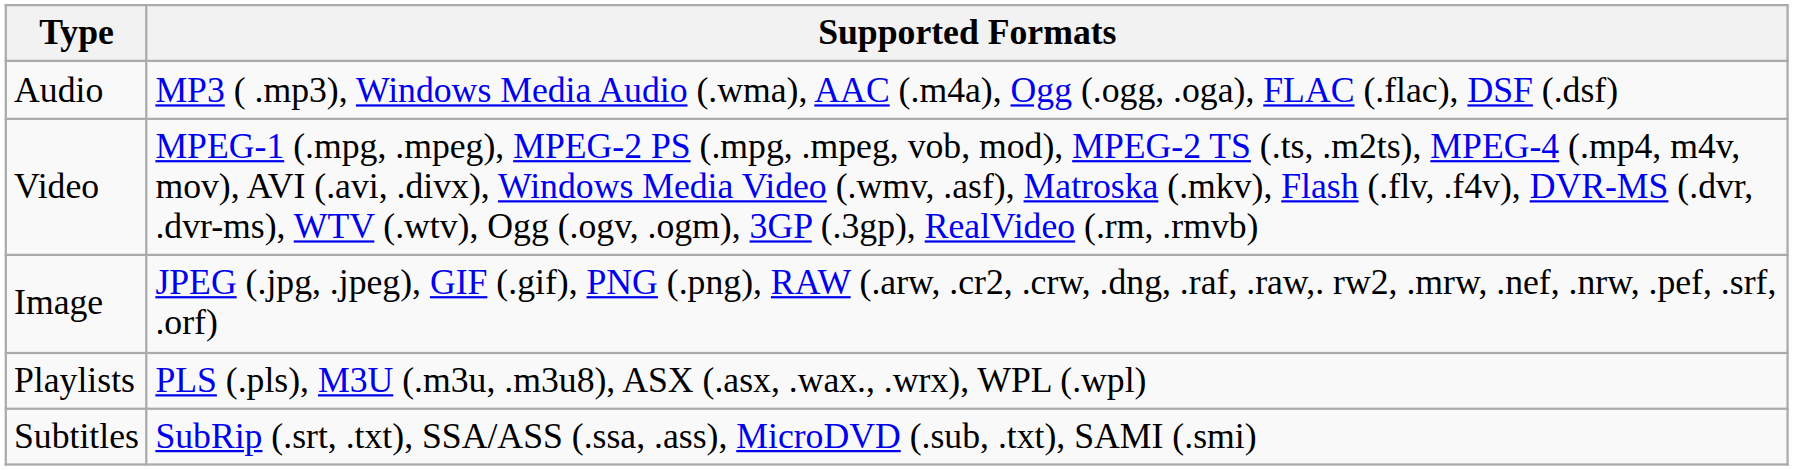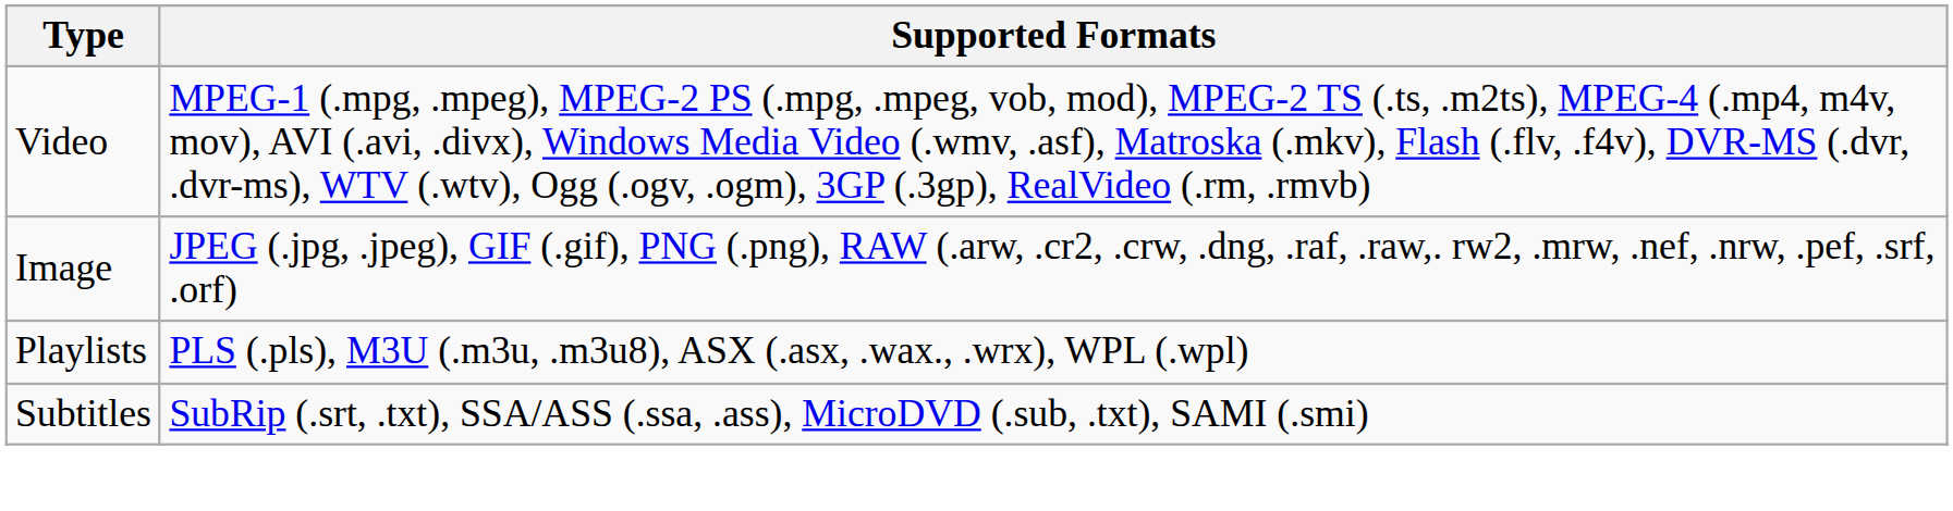 <table class="wikitable" style="margin: 1em 0 1em 1em; width: 50em;">
 <tr>
 <th>Type</th>
 <th>Supported Formats</th>
-</tr>
-<tr>
-<td>Audio</td>
-<td><a href='#'>MP3</a> ( .mp3), <a href='#'>Windows Media Audio</a> (.wma), <a href='#'>AAC</a> (.m4a), <a href='#'>Ogg</a> (.ogg, .oga), <a href='#'>FLAC</a> (.flac), <a href='#'>DSF</a> (.dsf)</td>
 </tr>
 <tr>
 <td>Video</td>
 <td><a href='#'>MPEG-1</a> (.mpg, .mpeg), <a href='#'>MPEG-2 PS</a> (.mpg, .mpeg, vob, mod), <a href='#'>MPEG-2 TS</a> (.ts, .m2ts), <a href='#'>MPEG-4</a> (.mp4, m4v, mov), AVI (.avi, .divx), <a href='#'>Windows Media Video</a> (.wmv, .asf), <a href='#'>Matroska</a> (.mkv), <a href='#'>Flash</a> (.flv, .f4v), <a href='#'>DVR-MS</a> (.dvr, .dvr-ms), <a href='#'>WTV</a> (.wtv), Ogg (.ogv, .ogm), <a href='#'>3GP</a> (.3gp), <a href='#'>RealVideo</a> (.rm, .rmvb)</td>
 </tr>
 <tr>
 <td>Image</td>
 <td><a href='#'>JPEG</a> (.jpg, .jpeg), <a href='#'>GIF</a> (.gif), <a href='#'>PNG</a> (.png), <a href='#'>RAW</a> (.arw, .cr2, .crw, .dng, .raf, .raw,. rw2, .mrw, .nef, .nrw, .pef, .srf, .orf)</td>
 </tr>
 <tr>
 <td>Playlists</td>
 <td><a href='#'>PLS</a> (.pls), <a href='#'>M3U</a> (.m3u, .m3u8), ASX (.asx, .wax., .wrx), WPL (.wpl)</td>
 </tr>
 <tr>
 <td>Subtitles</td>
 <td><a href='#'>SubRip</a> (.srt, .txt), SSA/ASS (.ssa, .ass), <a href='#'>MicroDVD</a> (.sub, .txt), SAMI (.smi)</td>
 </tr>
 </table>
